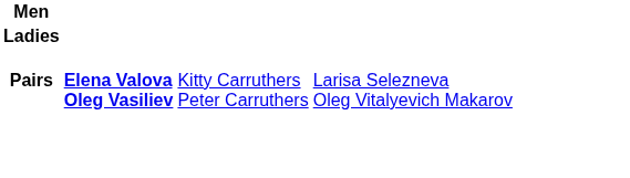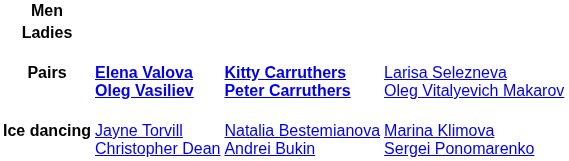 <table>
 <tr>
 <th scope=row>Men<br></th>
 <td></td>
 <td></td>
 <td></td>
 </tr>
 <tr>
 <th scope=row>Ladies<br></th>
 <td></td>
 <td></td>
 <td></td>
 </tr>
 <tr>
 <th scope=row>Pairs<br></th>
 <td><strong><br><a href='#'>Elena Valova</a><br><a href='#'>Oleg Vasiliev</a></strong></td>
-<td><br><a href='#'>Kitty Carruthers</a><br><a href='#'>Peter Carruthers</a></td>
+<td><strong><br><a href='#'>Kitty Carruthers</a><br><a href='#'>Peter Carruthers</a></strong></td>
 <td><br><a href='#'>Larisa Selezneva</a><br><a href='#'>Oleg Vitalyevich Makarov</a></td>
 </tr>
+<tr>
+<th scope=row>Ice dancing<br></th>
+<td><br><a href='#'>Jayne Torvill</a><br><a href='#'>Christopher Dean</a></td>
+<td><br><a href='#'>Natalia Bestemianova</a><br><a href='#'>Andrei Bukin</a></td>
+<td><br><a href='#'>Marina Klimova</a><br><a href='#'>Sergei Ponomarenko</a></td>
+</tr>
 </table>
